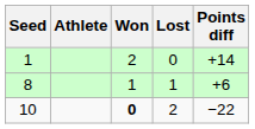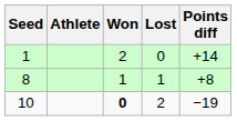 <table class="wikitable">
 <tr>
 <th>Seed</th>
 <th>Athlete</th>
 <th>Won</th>
 <th>Lost</th>
 <th>Points<br>diff</th>
 </tr>
 <tr bgcolor="#ccffcc">
 <td align="center">1</td>
 <td><strong></strong></td>
 <td align="center">2</td>
 <td align="center">0</td>
 <td align="center">+14</td>
 </tr>
 <tr bgcolor="#ccffcc">
 <td align="center">8</td>
 <td><strong></strong></td>
 <td align="center">1</td>
 <td align="center">1</td>
-<td align="center">+6</td>
+<td align="center">+8</td>
 </tr>
 <tr>
 <td align="center">10</td>
 <td></td>
 <td align="center"><strong>0</strong></td>
 <td align="center">2</td>
-<td align="center">−22</td>
+<td align="center">−19</td>
 </tr>
 </table>
